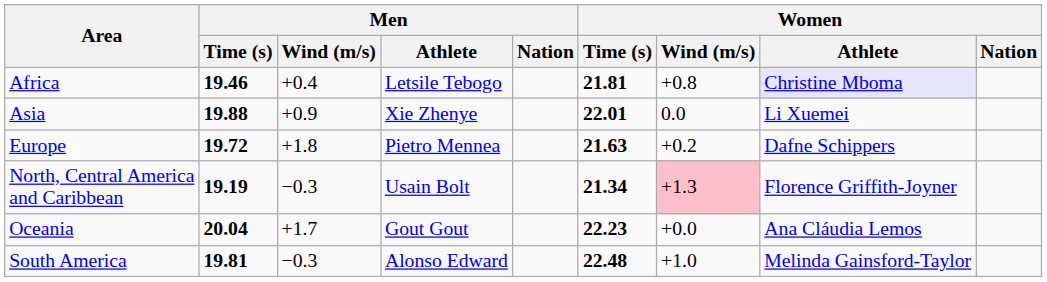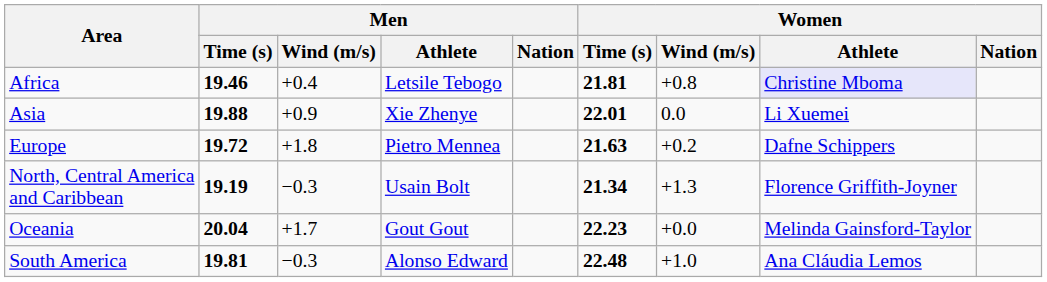 <table class="wikitable">
 <tr>
 <th rowspan=2>Area</th>
 <th colspan=4>Men</th>
 <th colspan=4>Women</th>
 </tr>
 <tr>
 <th>Time (s)</th>
 <th>Wind (m/s)</th>
 <th>Athlete</th>
 <th>Nation</th>
 <th>Time (s)</th>
 <th>Wind (m/s)</th>
 <th>Athlete</th>
 <th>Nation</th>
 </tr>
 <tr>
 <td><a href='#'>Africa</a> </td>
 <td><strong>19.46</strong></td>
 <td>+0.4</td>
 <td><a href='#'>Letsile Tebogo</a></td>
 <td></td>
 <td><strong>21.81</strong></td>
 <td>+0.8</td>
 <td style="background: lavender;"><a href='#'>Christine Mboma</a></td>
 <td></td>
 </tr>
 <tr>
 <td><a href='#'>Asia</a> </td>
 <td><strong>19.88</strong></td>
 <td>+0.9</td>
 <td><a href='#'>Xie Zhenye</a></td>
 <td></td>
 <td><strong>22.01</strong></td>
 <td>0.0</td>
 <td><a href='#'>Li Xuemei</a></td>
 <td></td>
 </tr>
 <tr>
 <td><a href='#'>Europe</a> </td>
 <td><strong>19.72</strong></td>
 <td>+1.8</td>
 <td><a href='#'>Pietro Mennea</a></td>
 <td></td>
 <td><strong>21.63</strong></td>
 <td>+0.2</td>
 <td><a href='#'>Dafne Schippers</a></td>
 <td></td>
 </tr>
 <tr>
 <td><a href='#'>North, Central America<br> and Caribbean</a> </td>
 <td><strong>19.19</strong> </td>
 <td>−0.3</td>
 <td><a href='#'>Usain Bolt</a></td>
 <td></td>
 <td><strong>21.34</strong> </td>
-<td style="background: pink;">+1.3</td>
+<td>+1.3</td>
 <td><a href='#'>Florence Griffith-Joyner</a></td>
 <td></td>
 </tr>
 <tr>
 <td><a href='#'>Oceania</a> </td>
 <td><strong>20.04</strong></td>
 <td>+1.7</td>
 <td><a href='#'>Gout Gout</a></td>
 <td></td>
 <td><strong>22.23</strong></td>
 <td>+0.0</td>
-<td><a href='#'>Ana Cláudia Lemos</a></td>
+<td><a href='#'>Melinda Gainsford-Taylor</a></td>
 <td></td>
 </tr>
 <tr>
 <td><a href='#'>South America</a> </td>
 <td><strong>19.81</strong></td>
 <td>−0.3</td>
 <td><a href='#'>Alonso Edward</a></td>
 <td></td>
 <td><strong>22.48</strong></td>
 <td>+1.0</td>
-<td><a href='#'>Melinda Gainsford-Taylor</a></td>
+<td><a href='#'>Ana Cláudia Lemos</a></td>
 <td></td>
 </tr>
 </table>
